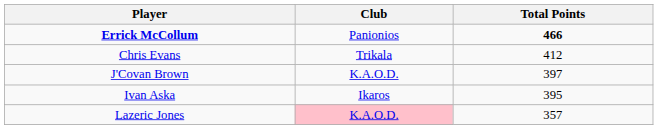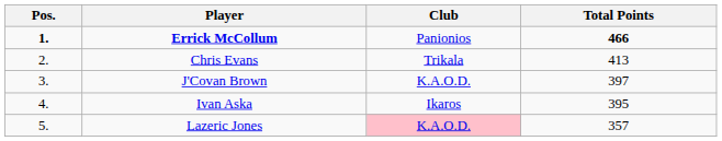 <table class="wikitable" style="text-align: center;" width="65%">
 <tr>
+<th>Pos.</th>
 <th>Player</th>
 <th>Club</th>
 <th>Total Points</th>
 </tr>
 <tr>
+<td align="center"><strong>1.</strong></td>
 <td> <strong><a href='#'>Errick McCollum</a></strong></td>
 <td><a href='#'>Panionios</a></td>
 <td align="center"><strong>466</strong></td>
 </tr>
 <tr>
+<td align="center">2.</td>
 <td> <a href='#'>Chris Evans</a></td>
 <td><a href='#'>Trikala</a></td>
-<td align="center">412</td>
+<td align="center">413</td>
 </tr>
 <tr>
+<td align="center">3.</td>
 <td> <a href='#'>J'Covan Brown</a></td>
 <td><a href='#'>K.A.O.D.</a></td>
 <td align="center">397</td>
 </tr>
 <tr>
+<td align="center">4.</td>
 <td> <a href='#'>Ivan Aska</a></td>
 <td><a href='#'>Ikaros</a></td>
 <td align="center">395</td>
 </tr>
 <tr>
+<td align="center">5.</td>
 <td> <a href='#'>Lazeric Jones</a></td>
 <td style="background: pink;"><a href='#'>K.A.O.D.</a></td>
 <td align="center">357</td>
 </tr>
 </table>
